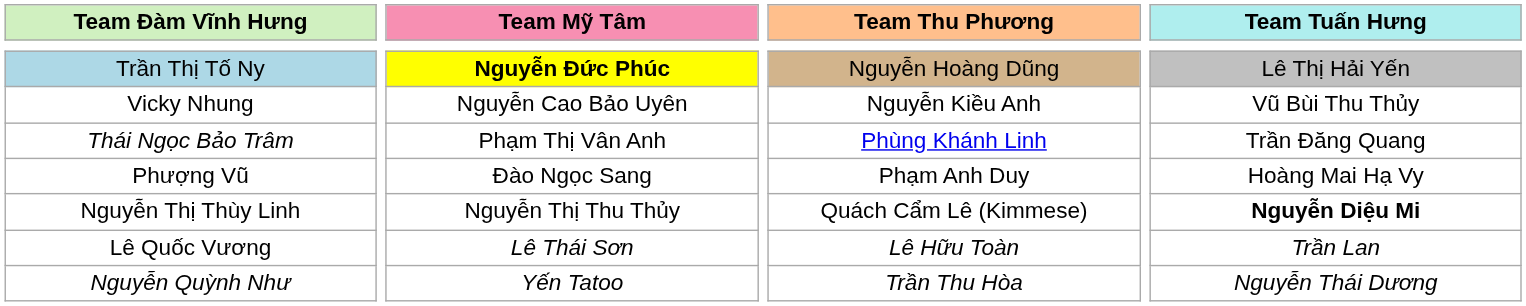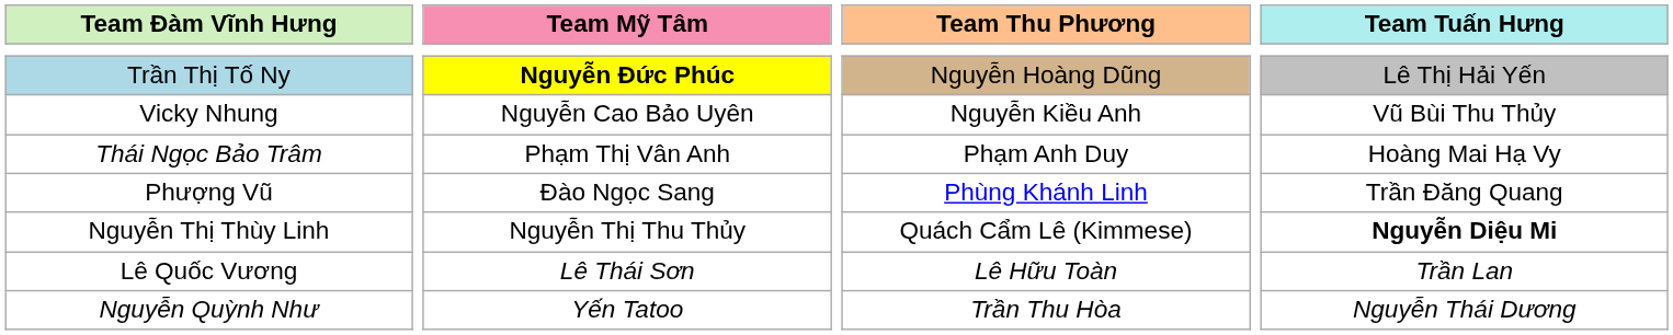 <table class="wikitable" style="border:none;background:transparent;text-align:center;margin:auto">
 <tr>
 <td bgcolor="#d0f0c0" style="width:16em"><strong>Team Đàm Vĩnh Hưng</strong></td>
 <td style="border:none" bgcolor="transparent"></td>
 <td bgcolor="#F78FB2" style="width:16em"><strong>Team Mỹ Tâm</strong></td>
 <td style="border:none" bgcolor="transparent"></td>
 <td bgcolor="#ffbf8c" style="width:16em"><strong>Team Thu Phương</strong></td>
 <td style="border:none" bgcolor="transparent"></td>
 <td bgcolor="#afeeee" style="width:16em"><strong>Team Tuấn Hưng</strong></td>
 </tr>
 <tr style="border:none" bgcolor="transparent">
 <td style="border:none" bgcolor="transparent"></td>
 </tr>
 <tr>
 <td bgcolor="lightblue">Trần Thị Tố Ny</td>
 <td rowspan="10" style="border:none" bgcolor="transparent"></td>
 <td bgcolor="yellow"><strong>Nguyễn Đức Phúc</strong></td>
 <td rowspan="10" style="border:none" bgcolor="transparent"></td>
 <td bgcolor="tan">Nguyễn Hoàng Dũng</td>
 <td rowspan="10" style="border:none" bgcolor="transparent"></td>
 <td bgcolor="silver">Lê Thị Hải Yến</td>
 </tr>
 <tr>
 <td>Vicky Nhung</td>
 <td>Nguyễn Cao Bảo Uyên</td>
 <td>Nguyễn Kiều Anh</td>
 <td>Vũ Bùi Thu Thủy</td>
 </tr>
 <tr>
 <td><em>Thái Ngọc Bảo Trâm</em></td>
 <td>Phạm Thị Vân Anh</td>
-<td><a href='#'>Phùng Khánh Linh</a></td>
-<td>Trần Đăng Quang</td>
+<td>Phạm Anh Duy</td>
+<td>Hoàng Mai Hạ Vy</td>
 </tr>
 <tr>
 <td>Phượng Vũ</td>
 <td>Đào Ngọc Sang</td>
-<td>Phạm Anh Duy</td>
-<td>Hoàng Mai Hạ Vy</td>
+<td><a href='#'>Phùng Khánh Linh</a></td>
+<td>Trần Đăng Quang</td>
 </tr>
 <tr>
 <td>Nguyễn Thị Thùy Linh</td>
 <td>Nguyễn Thị Thu Thủy</td>
 <td>Quách Cẩm Lê (Kimmese)</td>
 <td><strong>Nguyễn Diệu Mi</strong></td>
 </tr>
 <tr>
 <td>Lê Quốc Vương</td>
 <td><em>Lê Thái Sơn</em></td>
 <td><em>Lê Hữu Toàn</em></td>
 <td><em>Trần Lan</em></td>
 </tr>
 <tr>
 <td><em>Nguyễn Quỳnh Như</em></td>
 <td><em>Yến Tatoo</em></td>
 <td><em>Trần Thu Hòa</em></td>
 <td><em>Nguyễn Thái Dương</em></td>
 </tr>
 <tr>
 </tr>
 </table>
